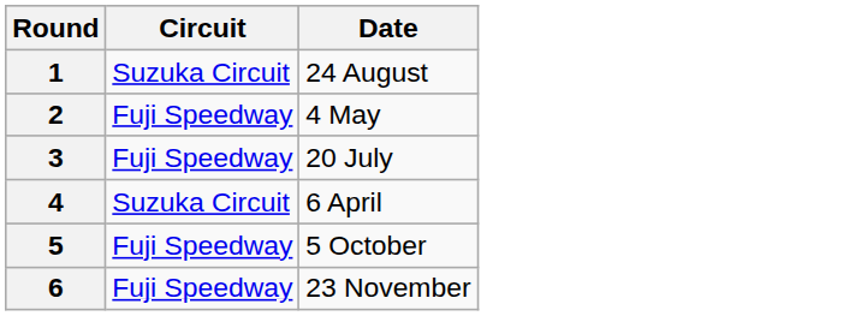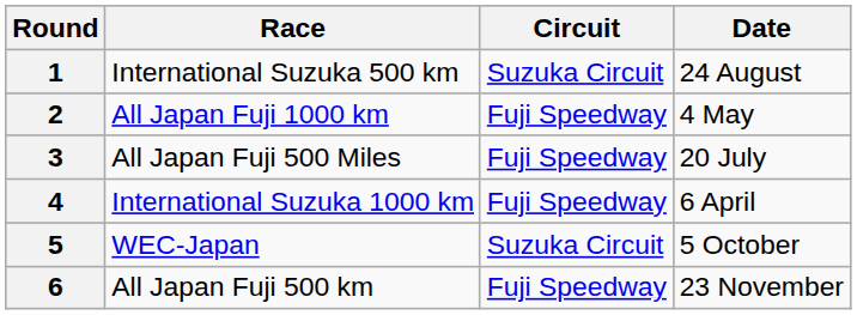 <table class="wikitable" style="font-size: 90%;">
 <tr>
 <th>Round</th>
+<th>Race</th>
 <th>Circuit</th>
 <th>Date</th>
 </tr>
 <tr>
 <th>1</th>
+<td>International Suzuka 500 km</td>
 <td><a href='#'>Suzuka Circuit</a></td>
 <td>24 August</td>
 </tr>
 <tr>
 <th>2</th>
+<td><a href='#'>All Japan Fuji 1000 km</a></td>
 <td><a href='#'>Fuji Speedway</a></td>
 <td>4 May</td>
 </tr>
 <tr>
 <th>3</th>
+<td>All Japan Fuji 500 Miles</td>
 <td><a href='#'>Fuji Speedway</a></td>
 <td>20 July</td>
 </tr>
 <tr>
 <th>4</th>
-<td><a href='#'>Suzuka Circuit</a></td>
+<td><a href='#'>International Suzuka 1000 km</a></td>
+<td><a href='#'>Fuji Speedway</a></td>
 <td>6 April</td>
 </tr>
 <tr>
 <th>5</th>
-<td><a href='#'>Fuji Speedway</a></td>
+<td><a href='#'>WEC-Japan</a></td>
+<td><a href='#'>Suzuka Circuit</a></td>
 <td>5 October</td>
 </tr>
 <tr>
 <th>6</th>
+<td>All Japan Fuji 500 km</td>
 <td><a href='#'>Fuji Speedway</a></td>
 <td>23 November</td>
 </tr>
 </table>
